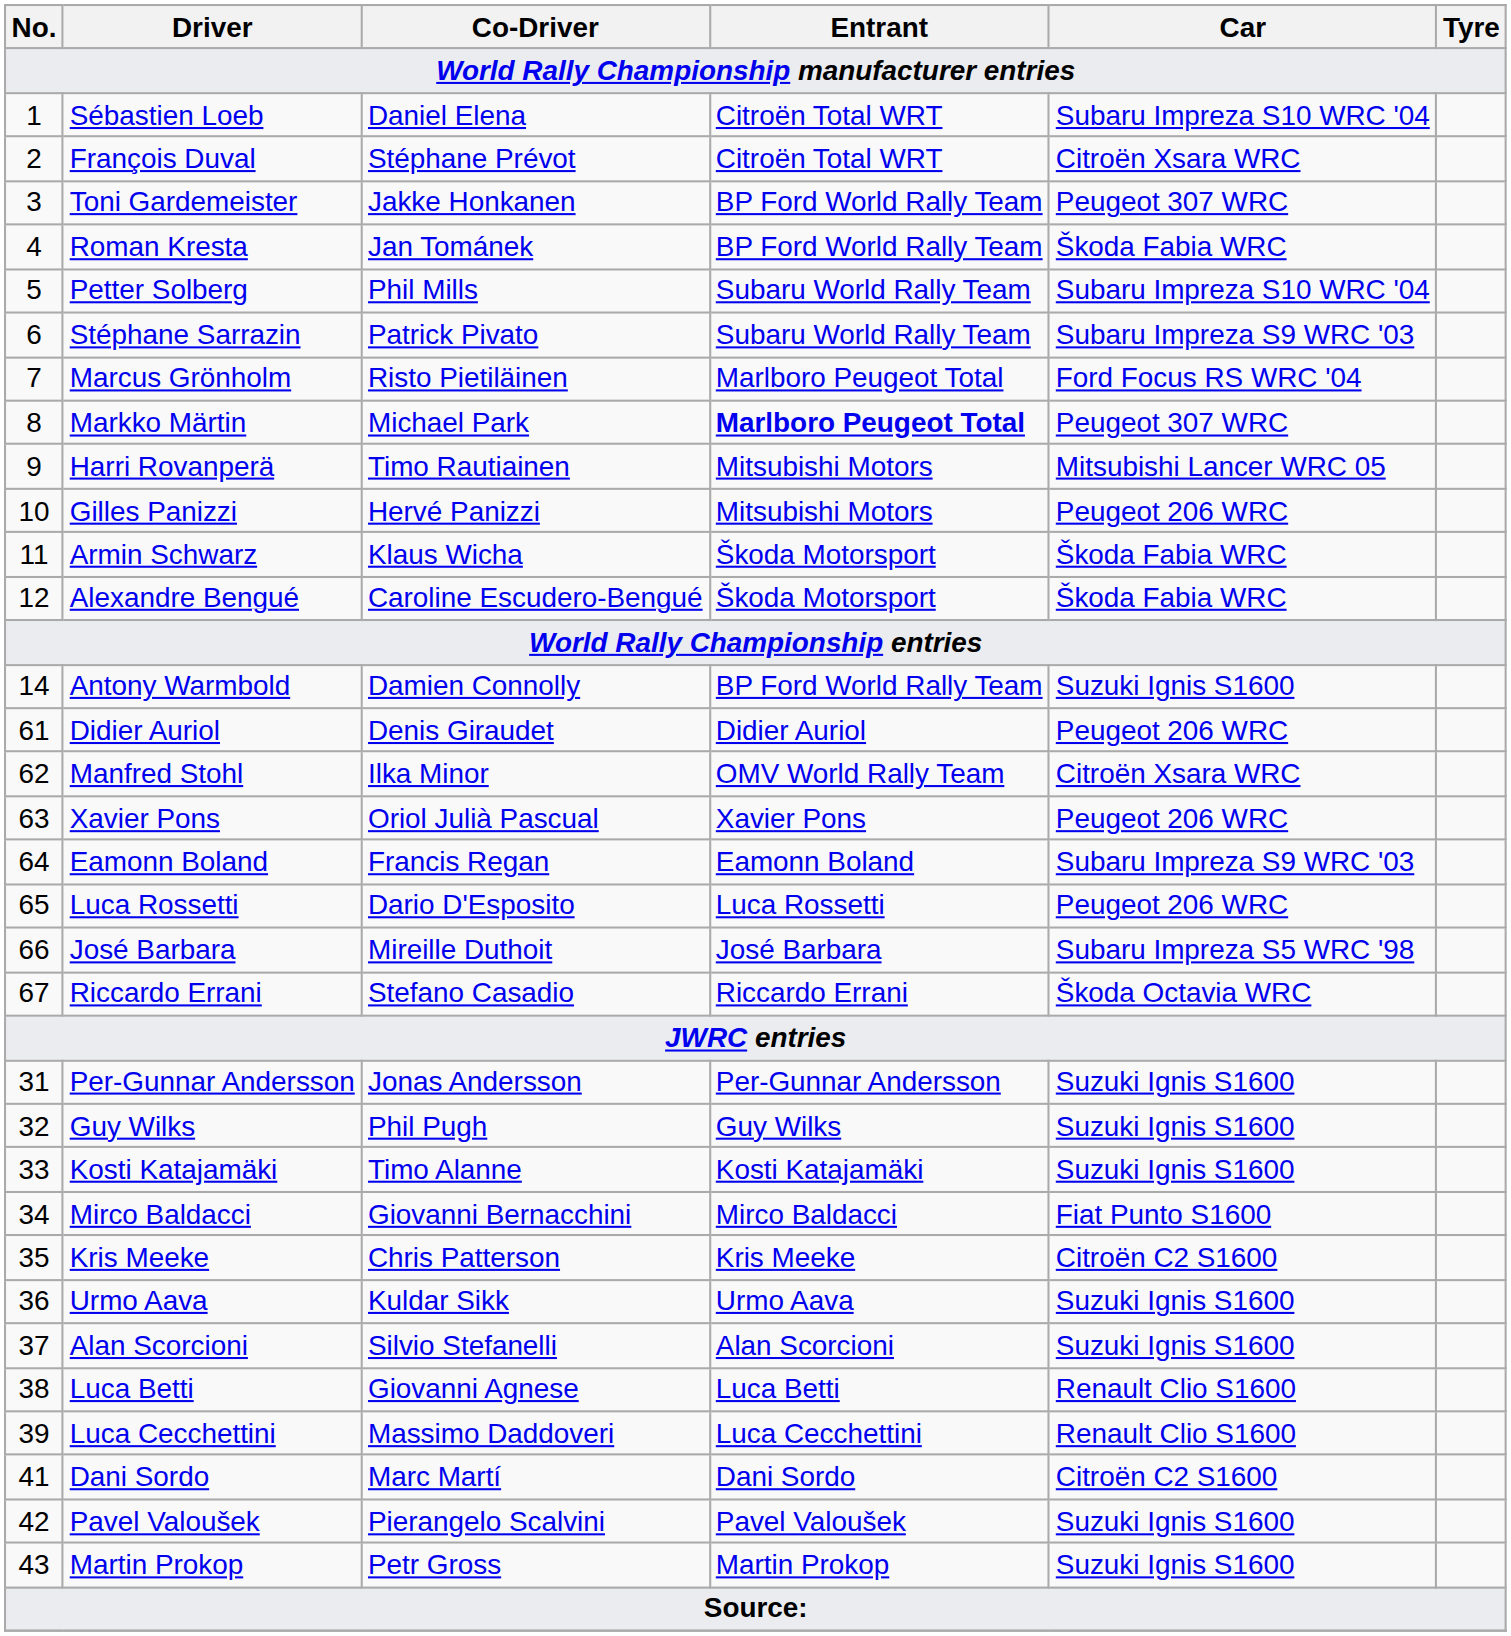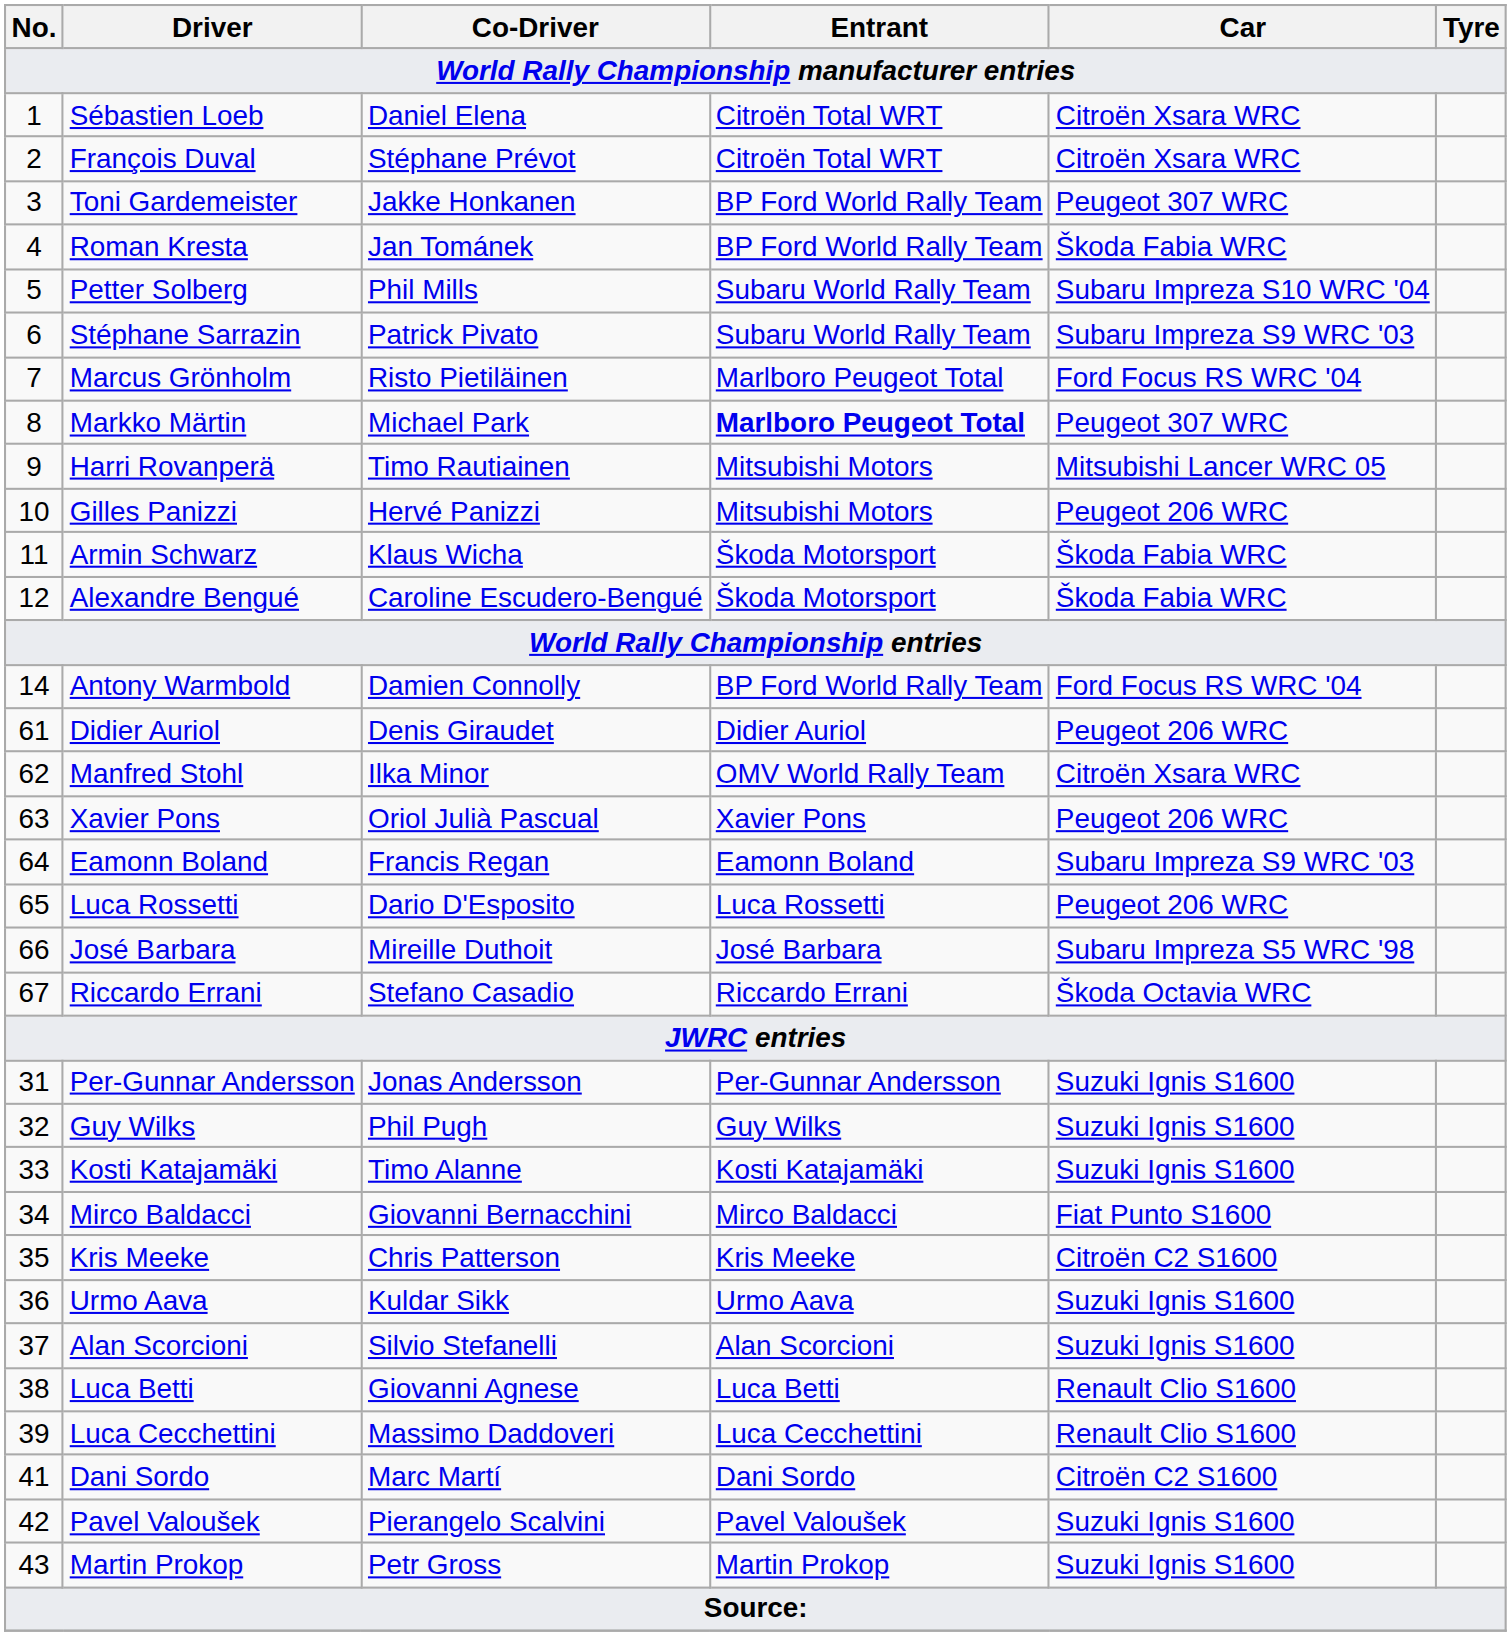 <table class="wikitable" style="font-size: 85%;">
 <tr>
 <th>No.</th>
 <th>Driver</th>
 <th>Co-Driver</th>
 <th>Entrant</th>
 <th>Car</th>
 <th>Tyre</th>
 </tr>
 <tr>
 <td style="background-color:#EAECF0; text-align:center" colspan="6"><strong><em><a href='#'>World Rally Championship</a> manufacturer entries</em></strong></td>
 </tr>
 <tr>
 <td align="center">1</td>
 <td> <a href='#'>Sébastien Loeb</a></td>
 <td> <a href='#'>Daniel Elena</a></td>
 <td> <a href='#'>Citroën Total WRT</a></td>
-<td><a href='#'>Subaru Impreza S10 WRC '04</a></td>
+<td><a href='#'>Citroën Xsara WRC</a></td>
 <td align="center"></td>
 </tr>
 <tr>
 <td align="center">2</td>
 <td> <a href='#'>François Duval</a></td>
 <td> <a href='#'>Stéphane Prévot</a></td>
 <td> <a href='#'>Citroën Total WRT</a></td>
 <td><a href='#'>Citroën Xsara WRC</a></td>
 <td align="center"></td>
 </tr>
 <tr>
 <td align="center">3</td>
 <td> <a href='#'>Toni Gardemeister</a></td>
 <td> <a href='#'>Jakke Honkanen</a></td>
 <td> <a href='#'>BP Ford World Rally Team</a></td>
 <td><a href='#'>Peugeot 307 WRC</a></td>
 <td align="center"></td>
 </tr>
 <tr>
 <td align="center">4</td>
 <td> <a href='#'>Roman Kresta</a></td>
 <td> <a href='#'>Jan Tománek</a></td>
 <td> <a href='#'>BP Ford World Rally Team</a></td>
 <td><a href='#'>Škoda Fabia WRC</a></td>
 <td align="center"></td>
 </tr>
 <tr>
 <td align="center">5</td>
 <td> <a href='#'>Petter Solberg</a></td>
 <td> <a href='#'>Phil Mills</a></td>
 <td> <a href='#'>Subaru World Rally Team</a></td>
 <td><a href='#'>Subaru Impreza S10 WRC '04</a></td>
 <td align="center"></td>
 </tr>
 <tr>
 <td align="center">6</td>
 <td> <a href='#'>Stéphane Sarrazin</a></td>
 <td> <a href='#'>Patrick Pivato</a></td>
 <td> <a href='#'>Subaru World Rally Team</a></td>
 <td><a href='#'>Subaru Impreza S9 WRC '03</a></td>
 <td align="center"></td>
 </tr>
 <tr>
 <td align="center">7</td>
 <td> <a href='#'>Marcus Grönholm</a></td>
 <td> <a href='#'>Risto Pietiläinen</a></td>
 <td> <a href='#'>Marlboro Peugeot Total</a></td>
 <td><a href='#'>Ford Focus RS WRC '04</a></td>
 <td align="center"></td>
 </tr>
 <tr>
 <td align="center">8</td>
 <td> <a href='#'>Markko Märtin</a></td>
 <td> <a href='#'>Michael Park</a></td>
 <td><strong> <a href='#'>Marlboro Peugeot Total</a></strong></td>
 <td><a href='#'>Peugeot 307 WRC</a></td>
 <td align="center"></td>
 </tr>
 <tr>
 <td align="center">9</td>
 <td> <a href='#'>Harri Rovanperä</a></td>
 <td> <a href='#'>Timo Rautiainen</a></td>
 <td> <a href='#'>Mitsubishi Motors</a></td>
 <td><a href='#'>Mitsubishi Lancer WRC 05</a></td>
 <td align="center"></td>
 </tr>
 <tr>
 <td align="center">10</td>
 <td> <a href='#'>Gilles Panizzi</a></td>
 <td> <a href='#'>Hervé Panizzi</a></td>
 <td> <a href='#'>Mitsubishi Motors</a></td>
 <td><a href='#'>Peugeot 206 WRC</a></td>
 <td align="center"></td>
 </tr>
 <tr>
 <td align="center">11</td>
 <td> <a href='#'>Armin Schwarz</a></td>
 <td> <a href='#'>Klaus Wicha</a></td>
 <td> <a href='#'>Škoda Motorsport</a></td>
 <td><a href='#'>Škoda Fabia WRC</a></td>
 <td align="center"></td>
 </tr>
 <tr>
 <td align="center">12</td>
 <td> <a href='#'>Alexandre Bengué</a></td>
 <td> <a href='#'>Caroline Escudero-Bengué</a></td>
 <td> <a href='#'>Škoda Motorsport</a></td>
 <td><a href='#'>Škoda Fabia WRC</a></td>
 <td align="center"></td>
 </tr>
 <tr>
 <td style="background-color:#EAECF0; text-align:center" colspan="6"><strong><em><a href='#'>World Rally Championship</a> entries</em></strong></td>
 </tr>
 <tr>
 <td align="center">14</td>
 <td> <a href='#'>Antony Warmbold</a></td>
 <td> <a href='#'>Damien Connolly</a></td>
 <td> <a href='#'>BP Ford World Rally Team</a></td>
-<td><a href='#'>Suzuki Ignis S1600</a></td>
+<td><a href='#'>Ford Focus RS WRC '04</a></td>
 <td align="center"></td>
 </tr>
 <tr>
 <td align="center">61</td>
 <td> <a href='#'>Didier Auriol</a></td>
 <td> <a href='#'>Denis Giraudet</a></td>
 <td> <a href='#'>Didier Auriol</a></td>
 <td><a href='#'>Peugeot 206 WRC</a></td>
 <td align="center"></td>
 </tr>
 <tr>
 <td align="center">62</td>
 <td> <a href='#'>Manfred Stohl</a></td>
 <td> <a href='#'>Ilka Minor</a></td>
 <td> <a href='#'>OMV World Rally Team</a></td>
 <td><a href='#'>Citroën Xsara WRC</a></td>
 <td align="center"></td>
 </tr>
 <tr>
 <td align="center">63</td>
 <td> <a href='#'>Xavier Pons</a></td>
 <td> <a href='#'>Oriol Julià Pascual</a></td>
 <td> <a href='#'>Xavier Pons</a></td>
 <td><a href='#'>Peugeot 206 WRC</a></td>
 <td align="center"></td>
 </tr>
 <tr>
 <td align="center">64</td>
 <td> <a href='#'>Eamonn Boland</a></td>
 <td> <a href='#'>Francis Regan</a></td>
 <td> <a href='#'>Eamonn Boland</a></td>
 <td><a href='#'>Subaru Impreza S9 WRC '03</a></td>
 <td align="center"></td>
 </tr>
 <tr>
 <td align="center">65</td>
 <td> <a href='#'>Luca Rossetti</a></td>
 <td> <a href='#'>Dario D'Esposito</a></td>
 <td> <a href='#'>Luca Rossetti</a></td>
 <td><a href='#'>Peugeot 206 WRC</a></td>
 <td align="center"></td>
 </tr>
 <tr>
 <td align="center">66</td>
 <td> <a href='#'>José Barbara</a></td>
 <td> <a href='#'>Mireille Duthoit</a></td>
 <td> <a href='#'>José Barbara</a></td>
 <td><a href='#'>Subaru Impreza S5 WRC '98</a></td>
 <td align="center"></td>
 </tr>
 <tr>
 <td align="center">67</td>
 <td> <a href='#'>Riccardo Errani</a></td>
 <td> <a href='#'>Stefano Casadio</a></td>
 <td> <a href='#'>Riccardo Errani</a></td>
 <td><a href='#'>Škoda Octavia WRC</a></td>
 <td align="center"></td>
 </tr>
 <tr>
 <td style="background-color:#EAECF0; text-align:center" colspan="6"><strong><em><a href='#'>JWRC</a> entries</em></strong></td>
 </tr>
 <tr>
 <td align="center">31</td>
 <td> <a href='#'>Per-Gunnar Andersson</a></td>
 <td> <a href='#'>Jonas Andersson</a></td>
 <td> <a href='#'>Per-Gunnar Andersson</a></td>
 <td><a href='#'>Suzuki Ignis S1600</a></td>
 <td align="center"></td>
 </tr>
 <tr>
 <td align="center">32</td>
 <td> <a href='#'>Guy Wilks</a></td>
 <td> <a href='#'>Phil Pugh</a></td>
 <td> <a href='#'>Guy Wilks</a></td>
 <td><a href='#'>Suzuki Ignis S1600</a></td>
 <td align="center"></td>
 </tr>
 <tr>
 <td align="center">33</td>
 <td> <a href='#'>Kosti Katajamäki</a></td>
 <td> <a href='#'>Timo Alanne</a></td>
 <td> <a href='#'>Kosti Katajamäki</a></td>
 <td><a href='#'>Suzuki Ignis S1600</a></td>
 <td align="center"></td>
 </tr>
 <tr>
 <td align="center">34</td>
 <td> <a href='#'>Mirco Baldacci</a></td>
 <td> <a href='#'>Giovanni Bernacchini</a></td>
 <td> <a href='#'>Mirco Baldacci</a></td>
 <td><a href='#'>Fiat Punto S1600</a></td>
 <td align="center"></td>
 </tr>
 <tr>
 <td align="center">35</td>
 <td> <a href='#'>Kris Meeke</a></td>
 <td> <a href='#'>Chris Patterson</a></td>
 <td> <a href='#'>Kris Meeke</a></td>
 <td><a href='#'>Citroën C2 S1600</a></td>
 <td align="center"></td>
 </tr>
 <tr>
 <td align="center">36</td>
 <td> <a href='#'>Urmo Aava</a></td>
 <td> <a href='#'>Kuldar Sikk</a></td>
 <td> <a href='#'>Urmo Aava</a></td>
 <td><a href='#'>Suzuki Ignis S1600</a></td>
 <td align="center"></td>
 </tr>
 <tr>
 <td align="center">37</td>
 <td> <a href='#'>Alan Scorcioni</a></td>
 <td> <a href='#'>Silvio Stefanelli</a></td>
 <td> <a href='#'>Alan Scorcioni</a></td>
 <td><a href='#'>Suzuki Ignis S1600</a></td>
 <td align="center"></td>
 </tr>
 <tr>
 <td align="center">38</td>
 <td> <a href='#'>Luca Betti</a></td>
 <td> <a href='#'>Giovanni Agnese</a></td>
 <td> <a href='#'>Luca Betti</a></td>
 <td><a href='#'>Renault Clio S1600</a></td>
 <td align="center"></td>
 </tr>
 <tr>
 <td align="center">39</td>
 <td> <a href='#'>Luca Cecchettini</a></td>
 <td> <a href='#'>Massimo Daddoveri</a></td>
 <td> <a href='#'>Luca Cecchettini</a></td>
 <td><a href='#'>Renault Clio S1600</a></td>
 <td align="center"></td>
 </tr>
 <tr>
 <td align="center">41</td>
 <td> <a href='#'>Dani Sordo</a></td>
 <td> <a href='#'>Marc Martí</a></td>
 <td> <a href='#'>Dani Sordo</a></td>
 <td><a href='#'>Citroën C2 S1600</a></td>
 <td align="center"></td>
 </tr>
 <tr>
 <td align="center">42</td>
 <td> <a href='#'>Pavel Valoušek</a></td>
 <td> <a href='#'>Pierangelo Scalvini</a></td>
 <td> <a href='#'>Pavel Valoušek</a></td>
 <td><a href='#'>Suzuki Ignis S1600</a></td>
 <td align="center"></td>
 </tr>
 <tr>
 <td align="center">43</td>
 <td> <a href='#'>Martin Prokop</a></td>
 <td> <a href='#'>Petr Gross</a></td>
 <td> <a href='#'>Martin Prokop</a></td>
 <td><a href='#'>Suzuki Ignis S1600</a></td>
 <td align="center"></td>
 </tr>
 <tr>
 <td style="background-color:#EAECF0; text-align:center" colspan="6"><strong>Source:</strong></td>
 </tr>
 <tr>
 </tr>
 </table>
